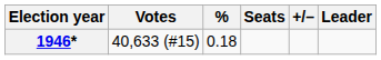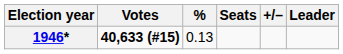 <table class=wikitable>
 <tr>
 <th>Election year</th>
 <th>Votes</th>
 <th>%</th>
 <th>Seats</th>
 <th>+/–</th>
 <th>Leader</th>
 </tr>
 <tr>
 <th><a href='#'>1946</a>*</th>
-<td>40,633 (#15)</td>
-<td>0.18</td>
+<td><strong>40,633 (#15)</strong></td>
+<td>0.13</td>
 <td></td>
 <td></td>
 <td></td>
 </tr>
 </table>
